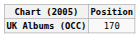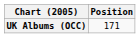 <table class="wikitable plainrowheaders" style="text-align:center">
 <tr>
 <th scope="col">Chart (2005)</th>
 <th scope="col">Position</th>
 </tr>
 <tr>
 <th scope="row">UK Albums (OCC)</th>
-<td>170</td>
+<td>171</td>
 </tr>
 </table>
